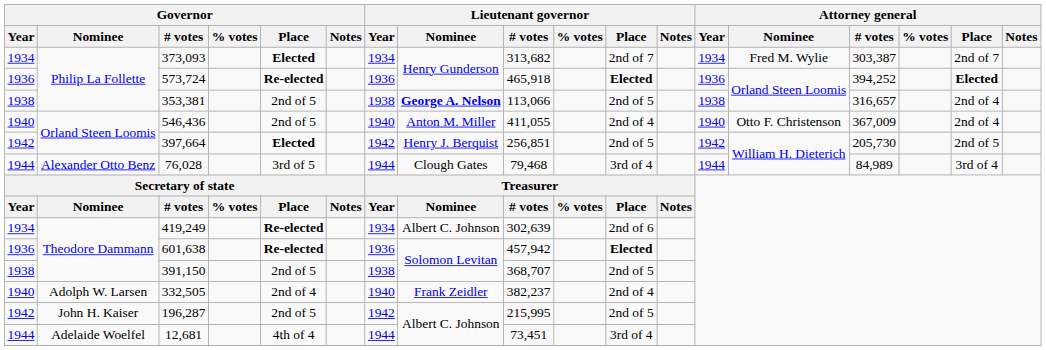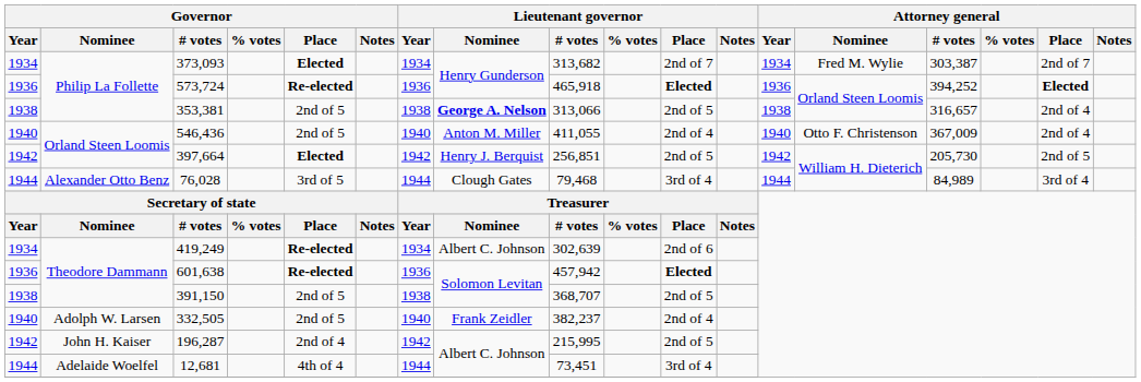 <table class=wikitable style="text-align:center;">
 <tr style="background:lightgrey;">
 <th colspan="6">Governor</th>
 <th colspan="6">Lieutenant governor</th>
 <th colspan="6">Attorney general</th>
 </tr>
 <tr style="background:lightgrey;">
 <th>Year</th>
 <th>Nominee</th>
 <th># votes</th>
 <th>% votes</th>
 <th>Place</th>
 <th>Notes</th>
 <th>Year</th>
 <th>Nominee</th>
 <th># votes</th>
 <th>% votes</th>
 <th>Place</th>
 <th>Notes</th>
 <th>Year</th>
 <th>Nominee</th>
 <th># votes</th>
 <th>% votes</th>
 <th>Place</th>
 <th>Notes</th>
 </tr>
 <tr>
 <td><a href='#'>1934</a></td>
 <td rowspan="3"><a href='#'>Philip La Follette</a></td>
 <td>373,093</td>
 <td></td>
 <td><strong>Elected</strong></td>
 <td></td>
 <td><a href='#'>1934</a></td>
 <td rowspan="2"><a href='#'>Henry Gunderson</a></td>
 <td>313,682</td>
 <td></td>
 <td>2nd of 7</td>
 <td></td>
 <td><a href='#'>1934</a></td>
 <td>Fred M. Wylie</td>
 <td>303,387</td>
 <td></td>
 <td>2nd of 7</td>
 <td></td>
 </tr>
 <tr>
 <td><a href='#'>1936</a></td>
 <td>573,724</td>
 <td></td>
 <td><strong>Re-elected</strong></td>
 <td></td>
 <td><a href='#'>1936</a></td>
 <td>465,918</td>
 <td></td>
 <td><strong>Elected</strong></td>
 <td></td>
 <td><a href='#'>1936</a></td>
 <td rowspan="2"><a href='#'>Orland Steen Loomis</a></td>
 <td>394,252</td>
 <td></td>
 <td><strong>Elected</strong></td>
 <td></td>
 </tr>
 <tr>
 <td><a href='#'>1938</a></td>
 <td>353,381</td>
 <td></td>
 <td>2nd of 5</td>
 <td></td>
 <td><a href='#'>1938</a></td>
 <td><strong><a href='#'>George A. Nelson</a></strong></td>
-<td>113,066</td>
+<td>313,066</td>
 <td></td>
 <td>2nd of 5</td>
 <td></td>
 <td><a href='#'>1938</a></td>
 <td>316,657</td>
 <td></td>
 <td>2nd of 4</td>
 <td></td>
 </tr>
 <tr>
 <td><a href='#'>1940</a></td>
 <td rowspan="2"><a href='#'>Orland Steen Loomis</a></td>
 <td>546,436</td>
 <td></td>
 <td>2nd of 5</td>
 <td></td>
 <td><a href='#'>1940</a></td>
 <td><a href='#'>Anton M. Miller</a></td>
 <td>411,055</td>
 <td></td>
 <td>2nd of 4</td>
 <td></td>
 <td><a href='#'>1940</a></td>
 <td>Otto F. Christenson</td>
 <td>367,009</td>
 <td></td>
 <td>2nd of 4</td>
 <td></td>
 </tr>
 <tr>
 <td><a href='#'>1942</a></td>
 <td>397,664</td>
 <td></td>
 <td><strong>Elected</strong></td>
 <td></td>
 <td><a href='#'>1942</a></td>
 <td><a href='#'>Henry J. Berquist</a></td>
 <td>256,851</td>
 <td></td>
 <td>2nd of 5</td>
 <td></td>
 <td><a href='#'>1942</a></td>
 <td rowspan="2"><a href='#'>William H. Dieterich</a></td>
 <td>205,730</td>
 <td></td>
 <td>2nd of 5</td>
 <td></td>
 </tr>
 <tr>
 <td><a href='#'>1944</a></td>
 <td><a href='#'>Alexander Otto Benz</a></td>
 <td>76,028</td>
 <td></td>
 <td>3rd of 5</td>
 <td></td>
 <td><a href='#'>1944</a></td>
 <td>Clough Gates</td>
 <td>79,468</td>
 <td></td>
 <td>3rd of 4</td>
 <td></td>
 <td><a href='#'>1944</a></td>
 <td>84,989</td>
 <td></td>
 <td>3rd of 4</td>
 <td></td>
 </tr>
 <tr style="background:lightgrey;">
 <th colspan="6">Secretary of state</th>
 <th colspan="6">Treasurer</th>
 </tr>
 <tr style="background:lightgrey;">
 <th>Year</th>
 <th>Nominee</th>
 <th># votes</th>
 <th>% votes</th>
 <th>Place</th>
 <th>Notes</th>
 <th>Year</th>
 <th>Nominee</th>
 <th># votes</th>
 <th>% votes</th>
 <th>Place</th>
 <th>Notes</th>
 </tr>
 <tr>
 <td><a href='#'>1934</a></td>
 <td rowspan="3"><a href='#'>Theodore Dammann</a></td>
 <td>419,249</td>
 <td></td>
 <td><strong>Re-elected</strong></td>
 <td></td>
 <td><a href='#'>1934</a></td>
 <td>Albert C. Johnson</td>
 <td>302,639</td>
 <td></td>
 <td>2nd of 6</td>
 <td></td>
 </tr>
 <tr>
 <td><a href='#'>1936</a></td>
 <td>601,638</td>
 <td></td>
 <td><strong>Re-elected</strong></td>
 <td></td>
 <td><a href='#'>1936</a></td>
 <td rowspan="2"><a href='#'>Solomon Levitan</a></td>
 <td>457,942</td>
 <td></td>
 <td><strong>Elected</strong></td>
 <td></td>
 </tr>
 <tr>
 <td><a href='#'>1938</a></td>
 <td>391,150</td>
 <td></td>
 <td>2nd of 5</td>
 <td></td>
 <td><a href='#'>1938</a></td>
 <td>368,707</td>
 <td></td>
 <td>2nd of 5</td>
 <td></td>
 </tr>
 <tr>
 <td><a href='#'>1940</a></td>
 <td>Adolph W. Larsen</td>
 <td>332,505</td>
 <td></td>
-<td>2nd of 4</td>
+<td>2nd of 5</td>
 <td></td>
 <td><a href='#'>1940</a></td>
 <td><a href='#'>Frank Zeidler</a></td>
 <td>382,237</td>
 <td></td>
 <td>2nd of 4</td>
 <td></td>
 </tr>
 <tr>
 <td><a href='#'>1942</a></td>
 <td>John H. Kaiser</td>
 <td>196,287</td>
 <td></td>
-<td>2nd of 5</td>
+<td>2nd of 4</td>
 <td></td>
 <td><a href='#'>1942</a></td>
 <td rowspan="2">Albert C. Johnson</td>
 <td>215,995</td>
 <td></td>
 <td>2nd of 5</td>
 <td></td>
 </tr>
 <tr>
 <td><a href='#'>1944</a></td>
 <td>Adelaide Woelfel</td>
 <td>12,681</td>
 <td></td>
 <td>4th of 4</td>
 <td></td>
 <td><a href='#'>1944</a></td>
 <td>73,451</td>
 <td></td>
 <td>3rd of 4</td>
 <td></td>
 </tr>
 <tr>
 </tr>
 </table>
